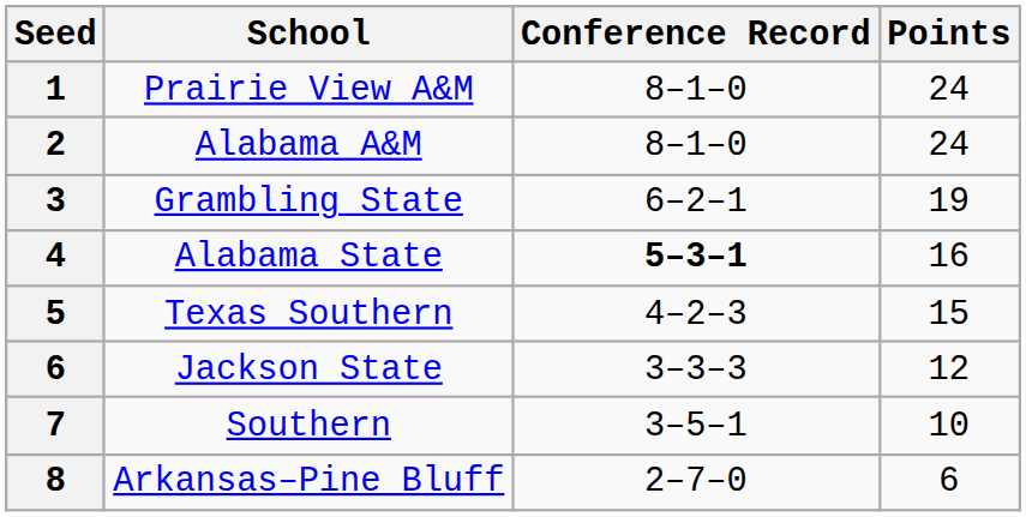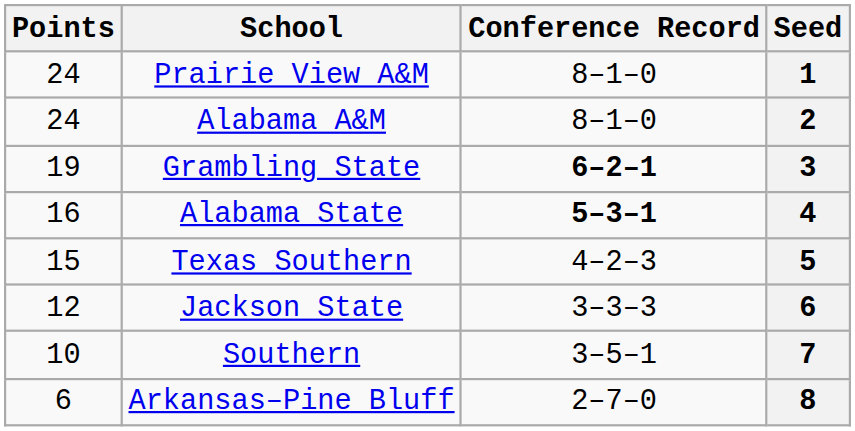 <table class="wikitable" style="text-align:center">
 <tr>
-<th>Seed</th>
+<th>Points</th>
 <th>School</th>
 <th>Conference Record</th>
-<th>Points</th>
+<th>Seed</th>
 </tr>
 <tr>
-<th>1</th>
+<td>24</td>
 <td><a href='#'>Prairie View A&M</a></td>
 <td>8–1–0</td>
-<td>24</td>
+<th>1</th>
 </tr>
 <tr>
-<th>2</th>
+<td>24</td>
 <td><a href='#'>Alabama A&M</a></td>
 <td>8–1–0</td>
-<td>24</td>
+<th>2</th>
 </tr>
 <tr>
+<td>19</td>
+<td><a href='#'>Grambling State</a></td>
+<td><strong>6–2–1</strong></td>
 <th>3</th>
-<td><a href='#'>Grambling State</a></td>
-<td>6–2–1</td>
-<td>19</td>
 </tr>
 <tr>
-<th>4</th>
+<td>16</td>
 <td><a href='#'>Alabama State</a></td>
 <td><strong>5–3–1</strong></td>
-<td>16</td>
+<th>4</th>
 </tr>
 <tr>
-<th>5</th>
+<td>15</td>
 <td><a href='#'>Texas Southern</a></td>
 <td>4–2–3</td>
-<td>15</td>
+<th>5</th>
 </tr>
 <tr>
-<th>6</th>
+<td>12</td>
 <td><a href='#'>Jackson State</a></td>
 <td>3–3–3</td>
-<td>12</td>
+<th>6</th>
 </tr>
 <tr>
-<th>7</th>
+<td>10</td>
 <td><a href='#'>Southern</a></td>
 <td>3–5–1</td>
-<td>10</td>
+<th>7</th>
 </tr>
 <tr>
-<th>8</th>
+<td>6</td>
 <td><a href='#'>Arkansas–Pine Bluff</a></td>
 <td>2–7–0</td>
-<td>6</td>
+<th>8</th>
 </tr>
 </table>
